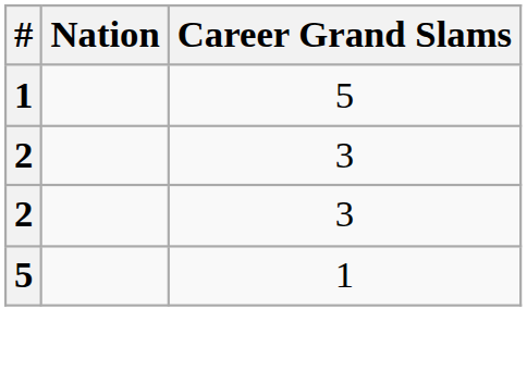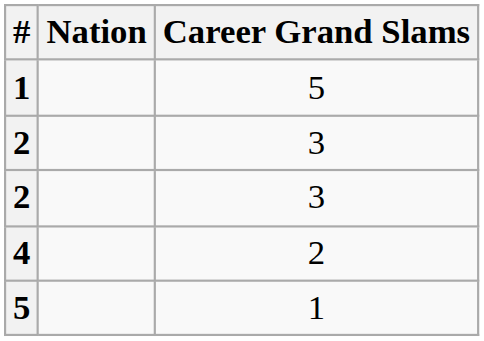 <table class="wikitable sortable" style="text-align: center;">
 <tr>
 <th>#</th>
 <th>Nation</th>
 <th>Career Grand Slams</th>
 </tr>
 <tr>
 <th>1</th>
 <td></td>
 <td>5</td>
 </tr>
 <tr>
 <th>2</th>
 <td></td>
 <td>3</td>
 </tr>
 <tr>
 <th>2</th>
 <td></td>
 <td>3</td>
 </tr>
 <tr>
+<th>4</th>
+<td></td>
+<td>2</td>
+</tr>
+<tr>
 <th>5</th>
 <td></td>
 <td>1</td>
 </tr>
 </table>
